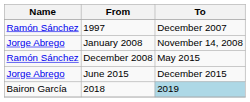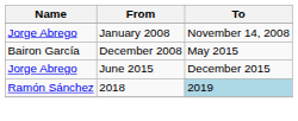 <table class="wikitable" style="text-align: left">
 <tr>
 <th rowspan="1">Name</th>
 <th rowspan="1">From</th>
 <th rowspan="1">To</th>
 </tr>
 <tr>
 </tr>
 <tr>
 </tr>
 <tr>
-<td>  <a href='#'>Ramón Sánchez</a></td>
-<td align=left>1997</td>
-<td align=left>December 2007</td>
-</tr>
-<tr>
 <td>  <a href='#'>Jorge Abrego</a></td>
 <td align=left>January 2008</td>
 <td align=left>November 14, 2008</td>
 </tr>
 <tr>
-<td> <a href='#'>Ramón Sánchez</a></td>
+<td> Bairon García</td>
 <td align=left>December 2008</td>
 <td align=left>May 2015</td>
 </tr>
 <tr>
 <td> <a href='#'>Jorge Abrego</a></td>
 <td align=left>June 2015</td>
 <td align=left>December 2015</td>
 </tr>
 <tr>
-<td> Bairon García</td>
+<td> <a href='#'>Ramón Sánchez</a></td>
 <td align=left>2018</td>
 <td align=left style="background: lightblue;">2019</td>
 </tr>
 <tr>
 </tr>
 </table>
